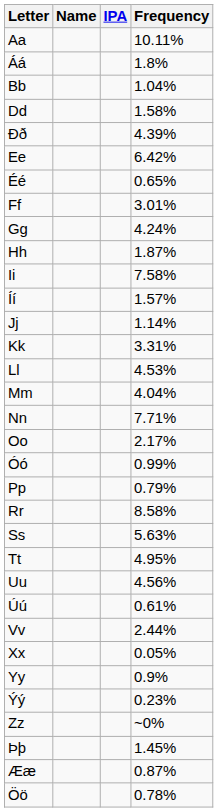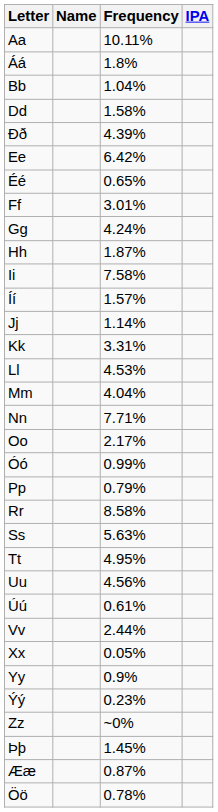 <table class="wikitable sortable">
 <tr>
 <th>Letter</th>
 <th>Name</th>
+<th>Frequency</th>
 <th><a href='#'>IPA</a></th>
-<th>Frequency</th>
 </tr>
 <tr>
 <td>Aa</td>
 <td></td>
+<td>10.11%</td>
 <td></td>
-<td>10.11%</td>
 </tr>
 <tr>
 <td>Áá</td>
 <td></td>
+<td>1.8%</td>
 <td></td>
-<td>1.8%</td>
 </tr>
 <tr>
 <td>Bb</td>
 <td></td>
+<td>1.04%</td>
 <td></td>
-<td>1.04%</td>
 </tr>
 <tr>
 <td>Dd</td>
 <td></td>
+<td>1.58%</td>
 <td></td>
-<td>1.58%</td>
 </tr>
 <tr>
 <td>Ðð</td>
 <td></td>
+<td>4.39%</td>
 <td></td>
-<td>4.39%</td>
 </tr>
 <tr>
 <td>Ee</td>
 <td></td>
+<td>6.42%</td>
 <td></td>
-<td>6.42%</td>
 </tr>
 <tr>
 <td>Éé</td>
 <td></td>
+<td>0.65%</td>
 <td></td>
-<td>0.65%</td>
 </tr>
 <tr>
 <td>Ff</td>
 <td></td>
+<td>3.01%</td>
 <td></td>
-<td>3.01%</td>
 </tr>
 <tr>
 <td>Gg</td>
 <td></td>
+<td>4.24%</td>
 <td></td>
-<td>4.24%</td>
 </tr>
 <tr>
 <td>Hh</td>
 <td></td>
+<td>1.87%</td>
 <td></td>
-<td>1.87%</td>
 </tr>
 <tr>
 <td>Ii</td>
 <td></td>
+<td>7.58%</td>
 <td></td>
-<td>7.58%</td>
 </tr>
 <tr>
 <td>Íí</td>
 <td></td>
+<td>1.57%</td>
 <td></td>
-<td>1.57%</td>
 </tr>
 <tr>
 <td>Jj</td>
 <td></td>
+<td>1.14%</td>
 <td></td>
-<td>1.14%</td>
 </tr>
 <tr>
 <td>Kk</td>
 <td></td>
+<td>3.31%</td>
 <td></td>
-<td>3.31%</td>
 </tr>
 <tr>
 <td>Ll</td>
 <td></td>
+<td>4.53%</td>
 <td></td>
-<td>4.53%</td>
 </tr>
 <tr>
 <td>Mm</td>
 <td></td>
+<td>4.04%</td>
 <td></td>
-<td>4.04%</td>
 </tr>
 <tr>
 <td>Nn</td>
 <td></td>
+<td>7.71%</td>
 <td></td>
-<td>7.71%</td>
 </tr>
 <tr>
 <td>Oo</td>
 <td></td>
+<td>2.17%</td>
 <td></td>
-<td>2.17%</td>
 </tr>
 <tr>
 <td>Óó</td>
 <td></td>
+<td>0.99%</td>
 <td></td>
-<td>0.99%</td>
 </tr>
 <tr>
 <td>Pp</td>
 <td></td>
+<td>0.79%</td>
 <td></td>
-<td>0.79%</td>
 </tr>
 <tr>
 <td>Rr</td>
 <td></td>
+<td>8.58%</td>
 <td></td>
-<td>8.58%</td>
 </tr>
 <tr>
 <td>Ss</td>
 <td></td>
+<td>5.63%</td>
 <td></td>
-<td>5.63%</td>
 </tr>
 <tr>
 <td>Tt</td>
 <td></td>
+<td>4.95%</td>
 <td></td>
-<td>4.95%</td>
 </tr>
 <tr>
 <td>Uu</td>
 <td></td>
+<td>4.56%</td>
 <td></td>
-<td>4.56%</td>
 </tr>
 <tr>
 <td>Úú</td>
 <td></td>
+<td>0.61%</td>
 <td></td>
-<td>0.61%</td>
 </tr>
 <tr>
 <td>Vv</td>
 <td></td>
+<td>2.44%</td>
 <td></td>
-<td>2.44%</td>
 </tr>
 <tr>
 <td>Xx</td>
 <td></td>
+<td>0.05%</td>
 <td></td>
-<td>0.05%</td>
 </tr>
 <tr>
 <td>Yy</td>
 <td></td>
+<td>0.9%</td>
 <td></td>
-<td>0.9%</td>
 </tr>
 <tr>
 <td>Ýý</td>
 <td></td>
+<td>0.23%</td>
 <td></td>
-<td>0.23%</td>
 </tr>
 <tr>
 <td>Zz</td>
 <td></td>
+<td>~0%</td>
 <td></td>
-<td>~0%</td>
 </tr>
 <tr>
 <td>Þþ</td>
 <td></td>
+<td>1.45%</td>
 <td></td>
-<td>1.45%</td>
 </tr>
 <tr>
 <td>Ææ</td>
 <td></td>
+<td>0.87%</td>
 <td></td>
-<td>0.87%</td>
 </tr>
 <tr>
 <td>Öö</td>
 <td></td>
+<td>0.78%</td>
 <td></td>
-<td>0.78%</td>
 </tr>
 </table>
